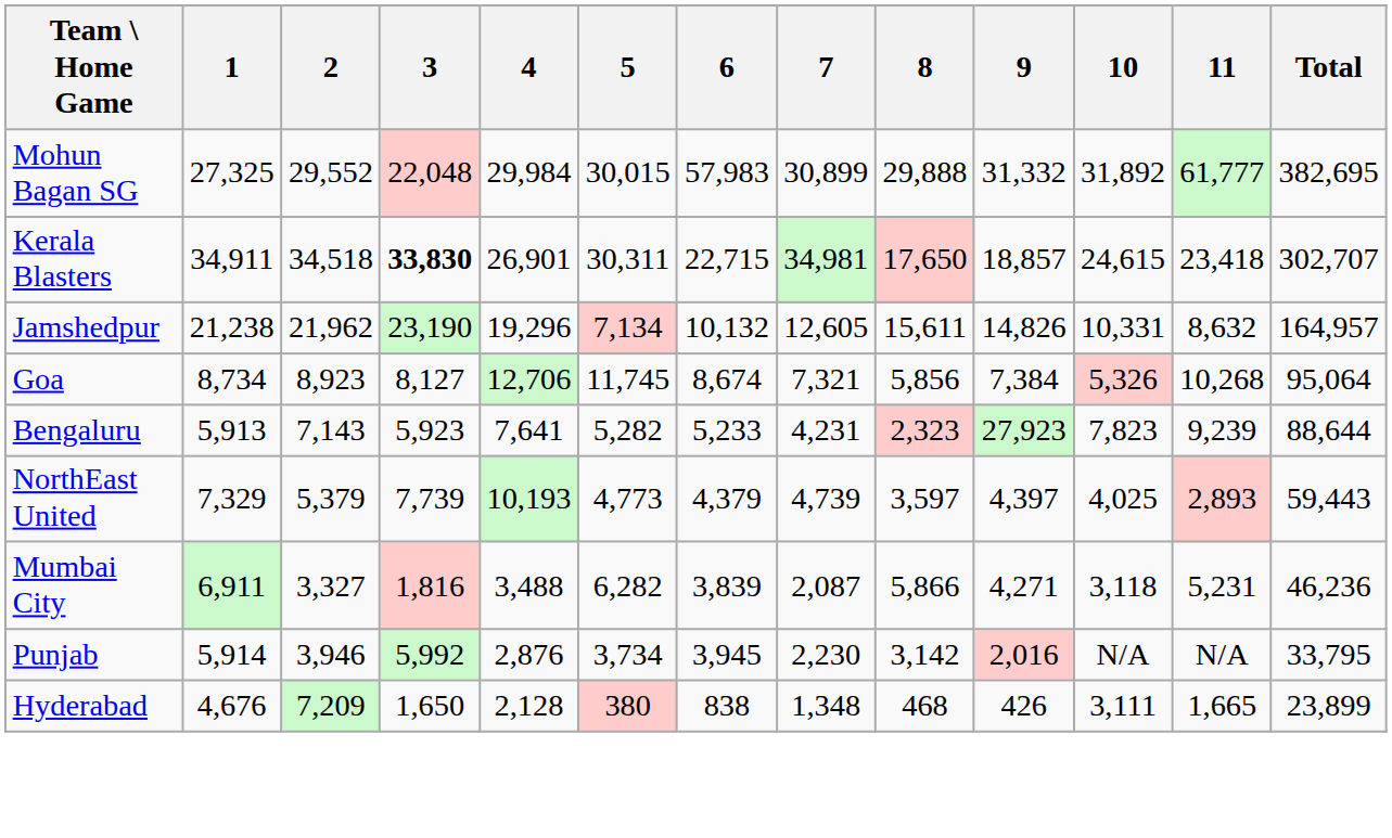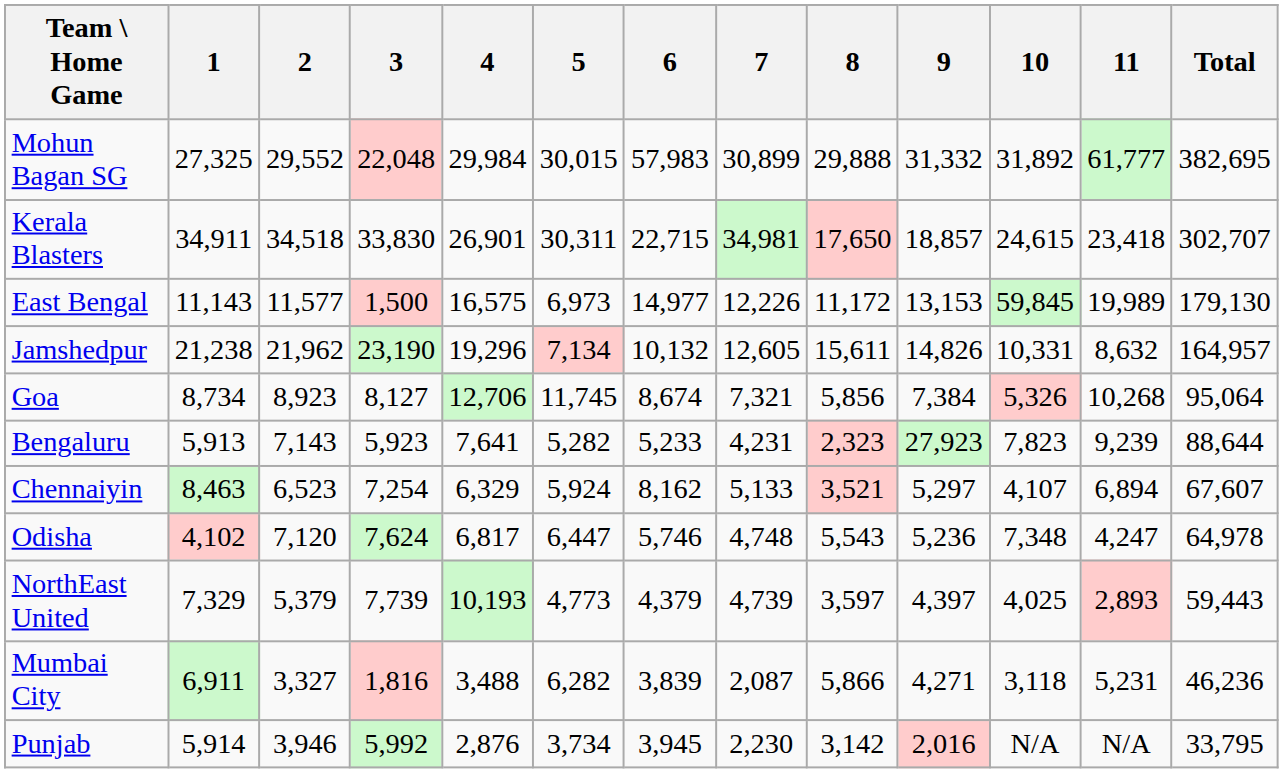 <table class="wikitable sortable" style="font-size: 90%; text-align:center;">
 <tr>
 <th style="width:76px;">Team \ Home Game</th>
 <th align=center>1</th>
 <th align=center>2</th>
 <th align=center>3</th>
 <th align=center>4</th>
 <th align=center>5</th>
 <th align=center>6</th>
 <th align=center>7</th>
 <th align=center>8</th>
 <th align=center>9</th>
 <th align=center>10</th>
 <th align=center>11</th>
 <th align=center>Total</th>
 </tr>
 <tr>
 <td align="left"><span><a href='#'>Mohun Bagan SG</a></span></td>
 <td>27,325</td>
 <td>29,552</td>
 <td style="background:#FFCCCC">22,048</td>
 <td>29,984</td>
 <td>30,015</td>
 <td>57,983</td>
 <td>30,899</td>
 <td>29,888</td>
 <td>31,332</td>
 <td>31,892</td>
 <td style="background:#CCF9CC">61,777</td>
 <td>382,695</td>
 </tr>
 <tr>
 <td align="left"><a href='#'>Kerala Blasters</a></td>
 <td>34,911</td>
 <td>34,518</td>
-<td><strong>33,830</strong></td>
+<td>33,830</td>
 <td>26,901</td>
 <td>30,311</td>
 <td>22,715</td>
 <td style="background:#CCF9CC">34,981</td>
 <td style="background:#FFCCCC">17,650</td>
 <td>18,857</td>
 <td>24,615</td>
 <td>23,418</td>
 <td>302,707</td>
+</tr>
+<tr>
+<td align="left"><a href='#'>East Bengal</a></td>
+<td>11,143</td>
+<td>11,577</td>
+<td style="background:#FFCCCC">1,500</td>
+<td>16,575</td>
+<td>6,973</td>
+<td>14,977</td>
+<td>12,226</td>
+<td>11,172</td>
+<td>13,153</td>
+<td style="background:#CCF9CC">59,845</td>
+<td>19,989</td>
+<td>179,130</td>
 </tr>
 <tr>
 <td align="left"><a href='#'>Jamshedpur</a></td>
 <td>21,238</td>
 <td>21,962</td>
 <td style="background:#CCF9CC">23,190</td>
 <td>19,296</td>
 <td style="background:#FFCCCC">7,134</td>
 <td>10,132</td>
 <td>12,605</td>
 <td>15,611</td>
 <td>14,826</td>
 <td>10,331</td>
 <td>8,632</td>
 <td>164,957</td>
 </tr>
 <tr>
 <td align="left"><a href='#'>Goa</a></td>
 <td>8,734</td>
 <td>8,923</td>
 <td>8,127</td>
 <td style="background:#CCF9CC">12,706</td>
 <td>11,745</td>
 <td>8,674</td>
 <td>7,321</td>
 <td>5,856</td>
 <td>7,384</td>
 <td style="background:#FFCCCC">5,326</td>
 <td>10,268</td>
 <td>95,064</td>
 </tr>
 <tr>
 <td align="left"><a href='#'>Bengaluru</a></td>
 <td>5,913</td>
 <td>7,143</td>
 <td>5,923</td>
 <td>7,641</td>
 <td>5,282</td>
 <td>5,233</td>
 <td>4,231</td>
 <td style="background:#FFCCCC">2,323</td>
 <td style="background:#CCF9CC">27,923</td>
 <td>7,823</td>
 <td>9,239</td>
 <td>88,644</td>
 </tr>
 <tr>
+<td align="left"><a href='#'>Chennaiyin</a></td>
+<td style="background:#CCF9CC">8,463</td>
+<td>6,523</td>
+<td>7,254</td>
+<td>6,329</td>
+<td>5,924</td>
+<td>8,162</td>
+<td>5,133</td>
+<td style="background:#FFCCCC">3,521</td>
+<td>5,297</td>
+<td>4,107</td>
+<td>6,894</td>
+<td>67,607</td>
+</tr>
+<tr>
+<td align="left"><a href='#'>Odisha</a></td>
+<td style="background:#FFCCCC">4,102</td>
+<td>7,120</td>
+<td style="background:#CCF9CC">7,624</td>
+<td>6,817</td>
+<td>6,447</td>
+<td>5,746</td>
+<td>4,748</td>
+<td>5,543</td>
+<td>5,236</td>
+<td>7,348</td>
+<td>4,247</td>
+<td>64,978</td>
+</tr>
+<tr>
 <td align="left"><a href='#'>NorthEast United</a></td>
 <td>7,329</td>
 <td>5,379</td>
 <td>7,739</td>
 <td style="background:#CCF9CC">10,193</td>
 <td>4,773</td>
 <td>4,379</td>
 <td>4,739</td>
 <td>3,597</td>
 <td>4,397</td>
 <td>4,025</td>
 <td style="background:#FFCCCC">2,893</td>
 <td>59,443</td>
 </tr>
 <tr>
 <td align="left"><a href='#'>Mumbai City</a></td>
 <td style="background:#CCF9CC">6,911</td>
 <td>3,327</td>
 <td style="background:#FFCCCC">1,816</td>
 <td>3,488</td>
 <td>6,282</td>
 <td>3,839</td>
 <td>2,087</td>
 <td>5,866</td>
 <td>4,271</td>
 <td>3,118</td>
 <td>5,231</td>
 <td>46,236</td>
 </tr>
 <tr>
 <td align="left"><a href='#'>Punjab</a></td>
 <td>5,914</td>
 <td>3,946</td>
 <td style="background:#CCF9CC">5,992</td>
 <td>2,876</td>
 <td>3,734</td>
 <td>3,945</td>
 <td>2,230</td>
 <td>3,142</td>
 <td style="background:#FFCCCC">2,016</td>
 <td>N/A</td>
 <td>N/A</td>
 <td>33,795</td>
 </tr>
-<tr>
-<td align="left"><a href='#'>Hyderabad</a></td>
-<td>4,676</td>
-<td style="background:#CCF9CC">7,209</td>
-<td>1,650</td>
-<td>2,128</td>
-<td style="background:#FFCCCC">380</td>
-<td>838</td>
-<td>1,348</td>
-<td>468</td>
-<td>426</td>
-<td>3,111</td>
-<td>1,665</td>
-<td>23,899</td>
-</tr>
 </table>
